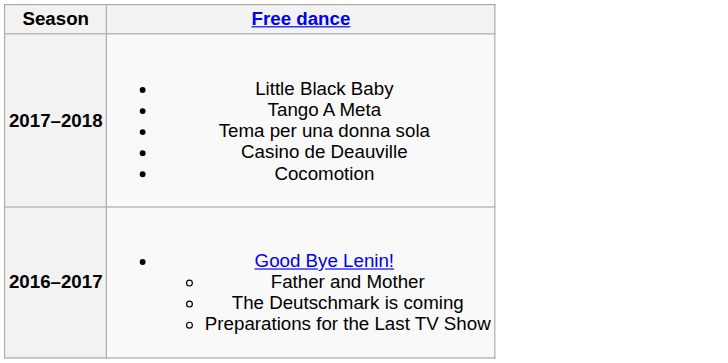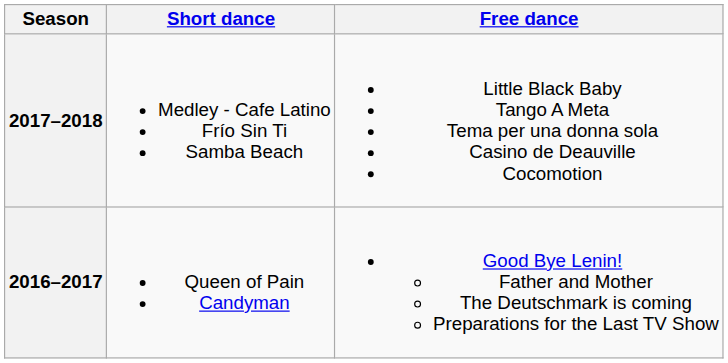 <table class=wikitable style=text-align:center>
 <tr>
 <th>Season</th>
+<th><a href='#'>Short dance</a></th>
 <th><a href='#'>Free dance</a></th>
 </tr>
 <tr>
 <th>2017–2018 <br> </th>
+<td><br><ul><li> Medley - Cafe Latino</li><li> Frío Sin Ti <br></li><li> Samba Beach <br></li></ul></td>
 <td><br><ul><li>Little Black Baby <br></li><li>Tango A Meta <br></li><li>Tema per una donna sola <br></li><li>Casino de Deauville <br></li><li>Cocomotion <br></li></ul></td>
 </tr>
 <tr>
 <th>2016–2017 <br> </th>
+<td><br><ul><li> Queen of Pain <br></li><li> <a href='#'>Candyman</a> <br></li></ul></td>
 <td><br><ul><li><a href='#'>Good Bye Lenin!</a> <br><ul><li>Father and Mother</li><li>The Deutschmark is coming</li><li>Preparations for the Last TV Show</li></ul></li></ul></td>
 </tr>
 </table>
